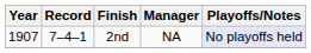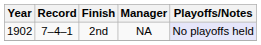 <table class="wikitable" style="text-align:center">
 <tr>
 <th>Year</th>
 <th>Record</th>
 <th>Finish</th>
 <th>Manager</th>
 <th>Playoffs/Notes</th>
 </tr>
 <tr>
-<td>1907</td>
+<td>1902</td>
 <td>7–4–1</td>
 <td>2nd</td>
 <td>NA</td>
 <td style="background: lavender;">No playoffs held</td>
 </tr>
 <tr>
 </tr>
 </table>
